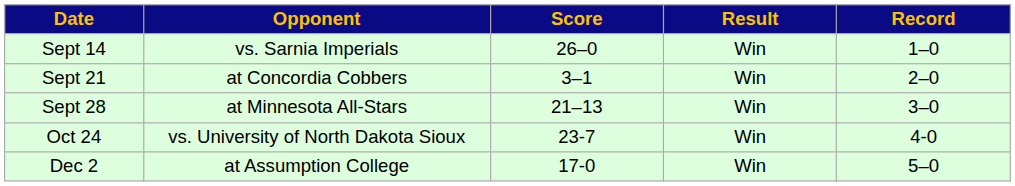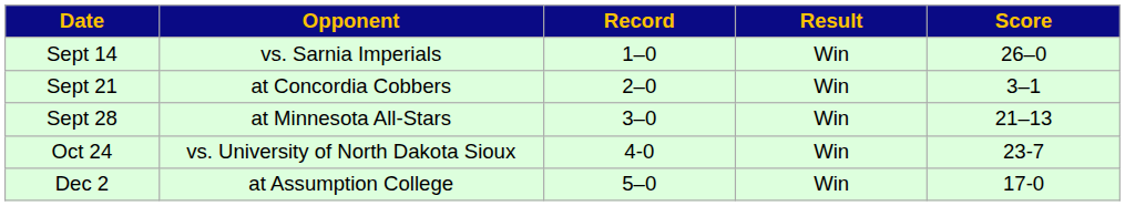 <table class="wikitable sortable">
 <tr>
 <th style="background:#0A0A85;color:#FCC200;"  width="8%">Date</th>
 <th style="background:#0A0A85;color:#FCC200;"  width="20%">Opponent</th>
+<th style="background:#0A0A85;color:#FCC200;"  width="10%">Record</th>
+<th style="background:#0A0A85;color:#FCC200;"  width="10%">Result</th>
 <th style="background:#0A0A85;color:#FCC200;"  width="10%">Score</th>
-<th style="background:#0A0A85;color:#FCC200;"  width="10%">Result</th>
-<th style="background:#0A0A85;color:#FCC200;"  width="10%">Record</th>
 </tr>
 <tr align="center" bgcolor="#ddffdd">
 <td>Sept 14</td>
 <td>vs. Sarnia Imperials</td>
+<td>1–0</td>
+<td>Win</td>
 <td>26–0</td>
-<td>Win</td>
-<td>1–0</td>
 </tr>
 <tr align="center" bgcolor="#ddffdd">
 <td>Sept 21</td>
 <td>at Concordia Cobbers</td>
+<td>2–0</td>
+<td>Win</td>
 <td>3–1</td>
-<td>Win</td>
-<td>2–0</td>
 </tr>
 <tr align="center" bgcolor="#ddffdd">
 <td>Sept 28</td>
 <td>at Minnesota All-Stars</td>
+<td>3–0</td>
+<td>Win</td>
 <td>21–13</td>
-<td>Win</td>
-<td>3–0</td>
 </tr>
 <tr align="center" bgcolor="#ddffdd">
 <td>Oct 24</td>
 <td>vs. University of North Dakota Sioux</td>
+<td>4-0</td>
+<td>Win</td>
 <td>23-7</td>
-<td>Win</td>
-<td>4-0</td>
 </tr>
 <tr align="center" bgcolor="#ddffdd">
 <td>Dec 2</td>
 <td>at Assumption College</td>
+<td>5–0</td>
+<td>Win</td>
 <td>17-0</td>
-<td>Win</td>
-<td>5–0</td>
 </tr>
 </table>
